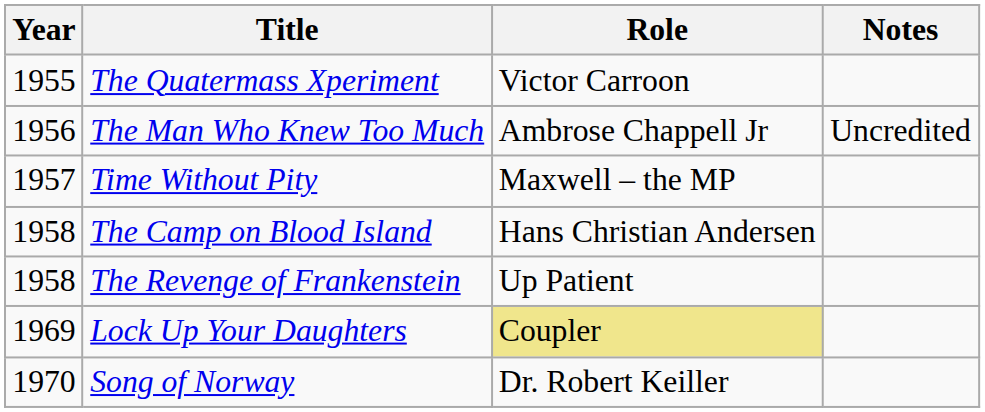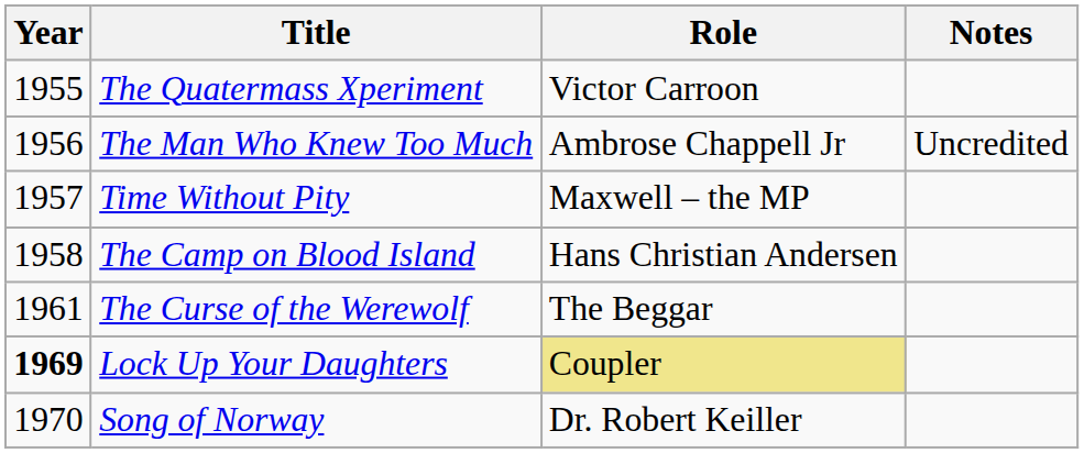 <table class="wikitable">
 <tr>
 <th>Year</th>
 <th>Title</th>
 <th>Role</th>
 <th>Notes</th>
 </tr>
 <tr>
 <td>1955</td>
 <td><em><a href='#'>The Quatermass Xperiment</a></em></td>
 <td>Victor Carroon</td>
 <td></td>
 </tr>
 <tr>
 <td>1956</td>
 <td><em><a href='#'>The Man Who Knew Too Much</a></em></td>
 <td>Ambrose Chappell Jr</td>
 <td>Uncredited</td>
 </tr>
 <tr>
 <td>1957</td>
 <td><em><a href='#'>Time Without Pity</a></em></td>
 <td>Maxwell – the MP</td>
 <td></td>
 </tr>
 <tr>
 <td>1958</td>
 <td><em><a href='#'>The Camp on Blood Island</a></em></td>
 <td>Hans Christian Andersen</td>
 <td></td>
 </tr>
 <tr>
-<td>1958</td>
-<td><em><a href='#'>The Revenge of Frankenstein</a></em></td>
-<td>Up Patient</td>
+<td>1961</td>
+<td><em><a href='#'>The Curse of the Werewolf</a></em></td>
+<td>The Beggar</td>
 <td></td>
 </tr>
 <tr>
-<td>1969</td>
+<td><strong>1969</strong></td>
 <td><em><a href='#'>Lock Up Your Daughters</a></em></td>
 <td style="background: khaki;">Coupler</td>
 <td></td>
 </tr>
 <tr>
 <td>1970</td>
 <td><em><a href='#'>Song of Norway</a></em></td>
 <td>Dr. Robert Keiller</td>
 <td></td>
 </tr>
 </table>
